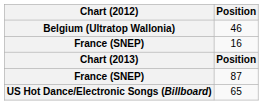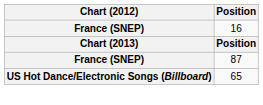 <table class="wikitable plainrowheaders">
 <tr>
 <th scope="col">Chart (2012)</th>
 <th scope="col">Position</th>
-</tr>
-<tr>
-<th scope="row">Belgium (Ultratop Wallonia)</th>
-<td style="text-align:center">46</td>
 </tr>
 <tr>
 <th scope="row">France (SNEP)</th>
 <td style="text-align:center">16</td>
 </tr>
 <tr>
 <th scope="col">Chart (2013)</th>
 <th scope="col">Position</th>
 </tr>
 <tr>
 <th scope="row">France (SNEP)</th>
 <td style="text-align:center">87</td>
 </tr>
 <tr>
 <th scope="row">US Hot Dance/Electronic Songs (<em>Billboard</em>)</th>
 <td style="text-align:center">65</td>
 </tr>
 </table>
